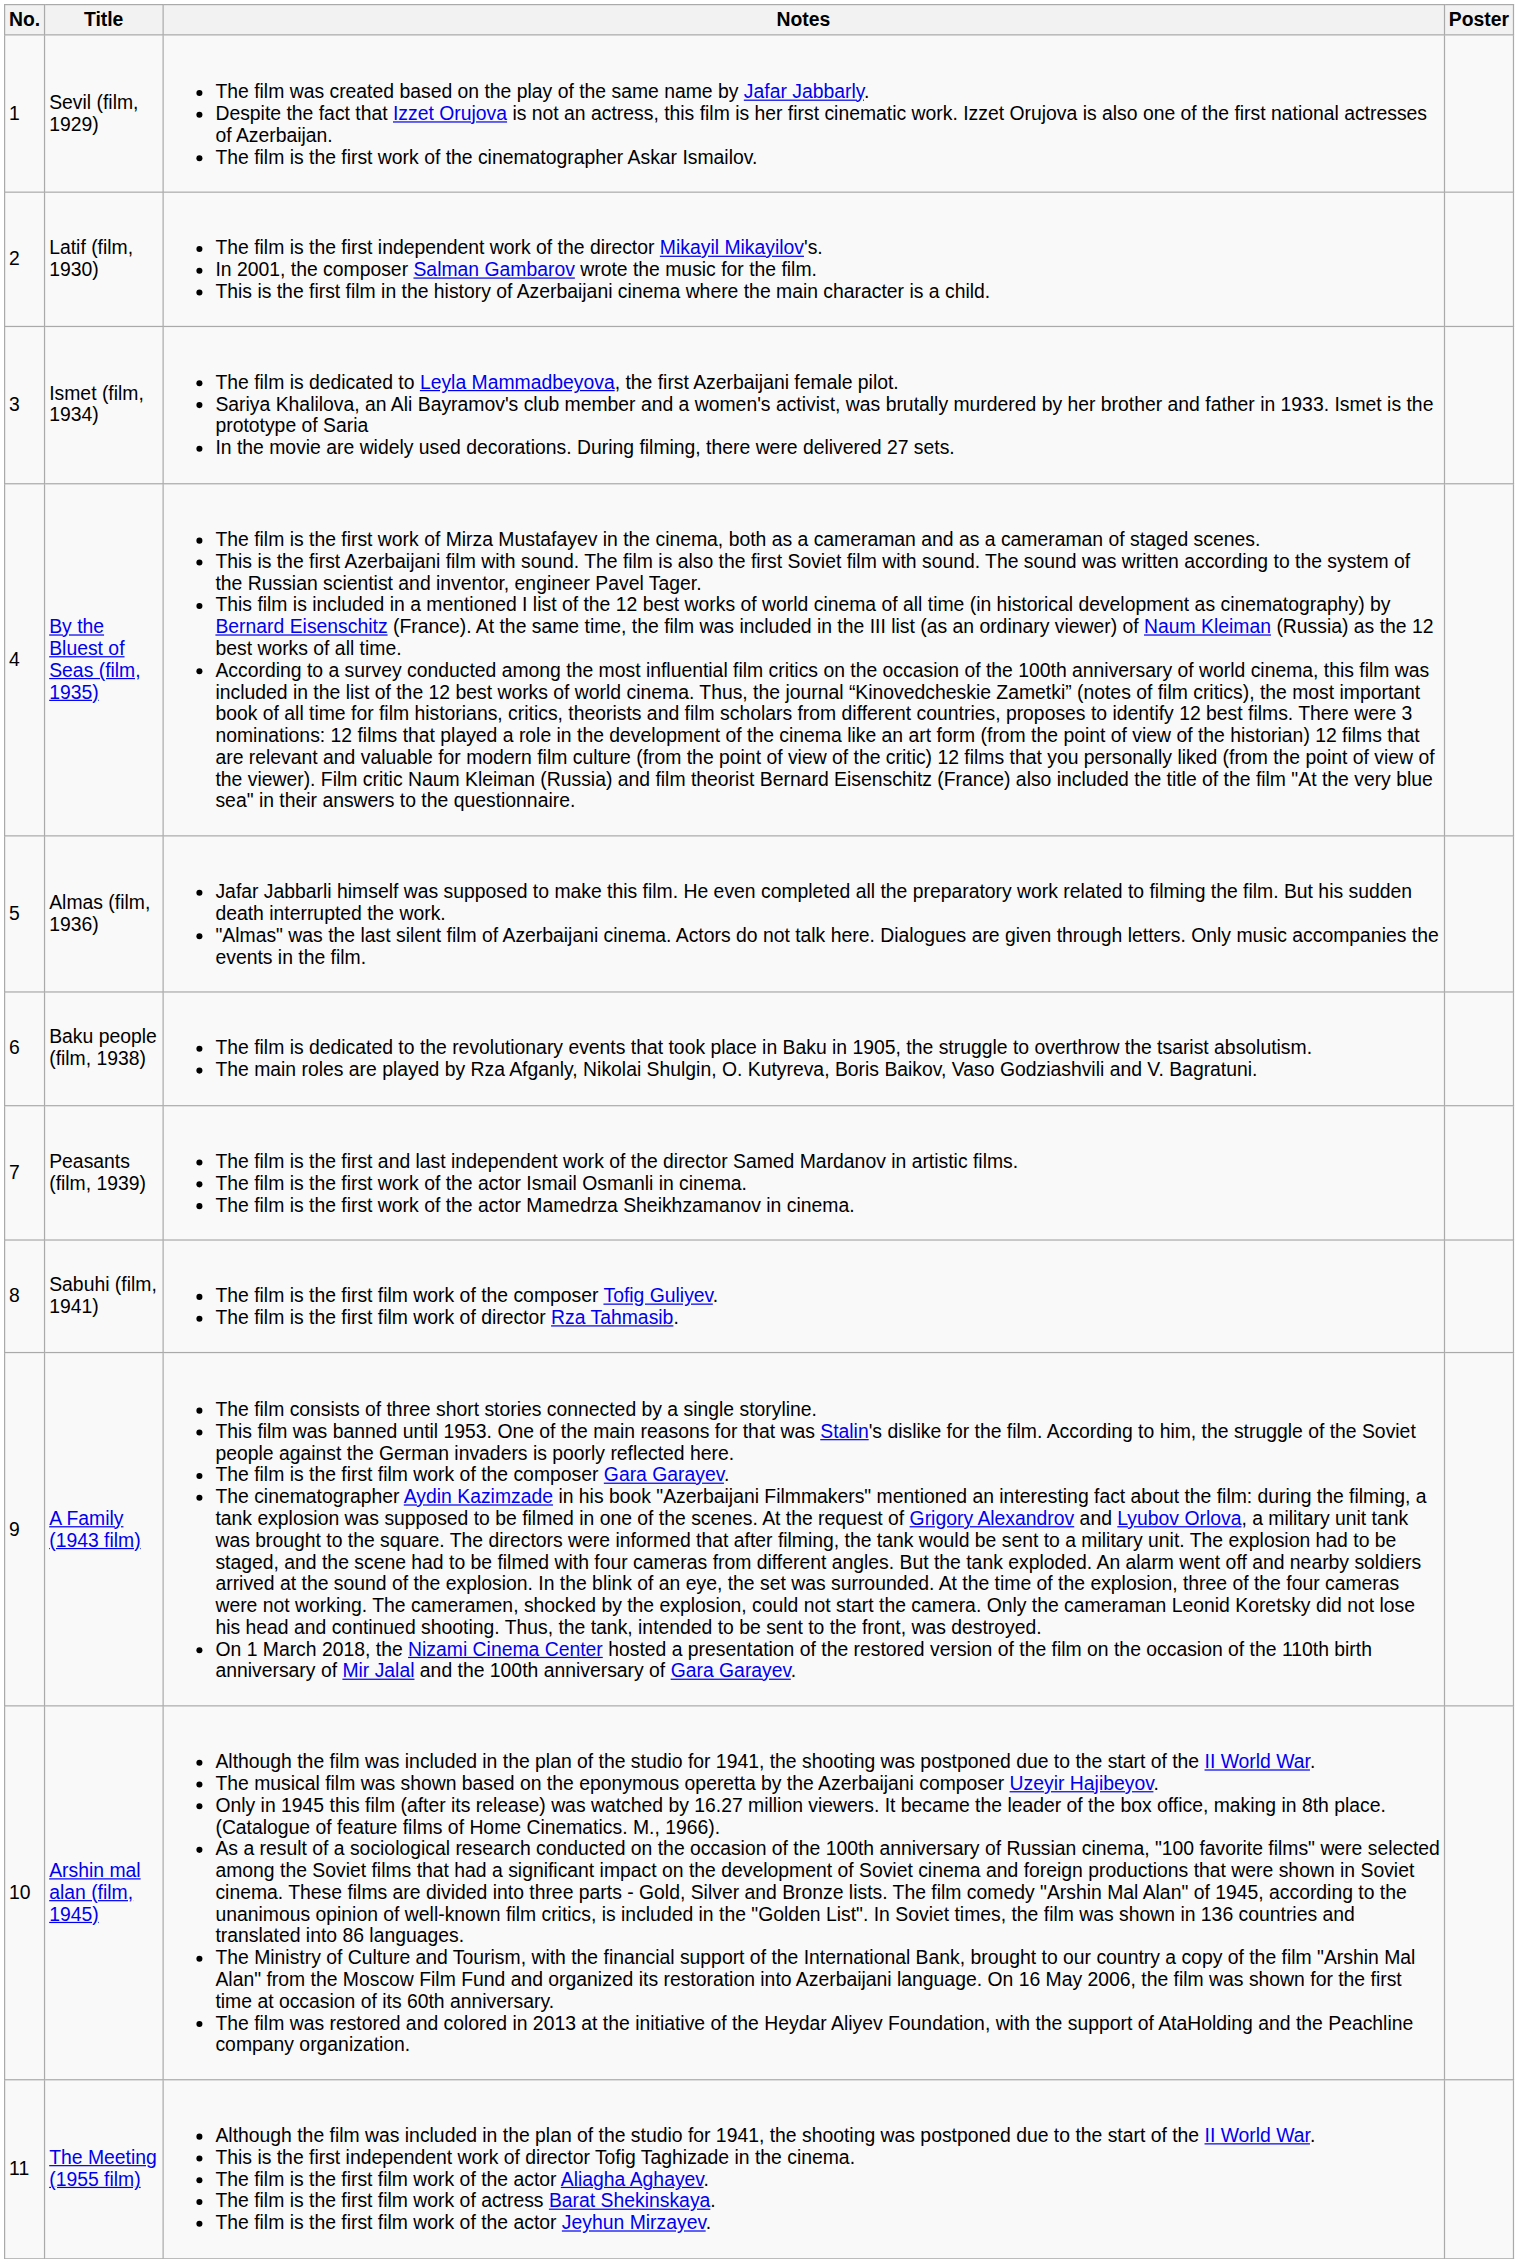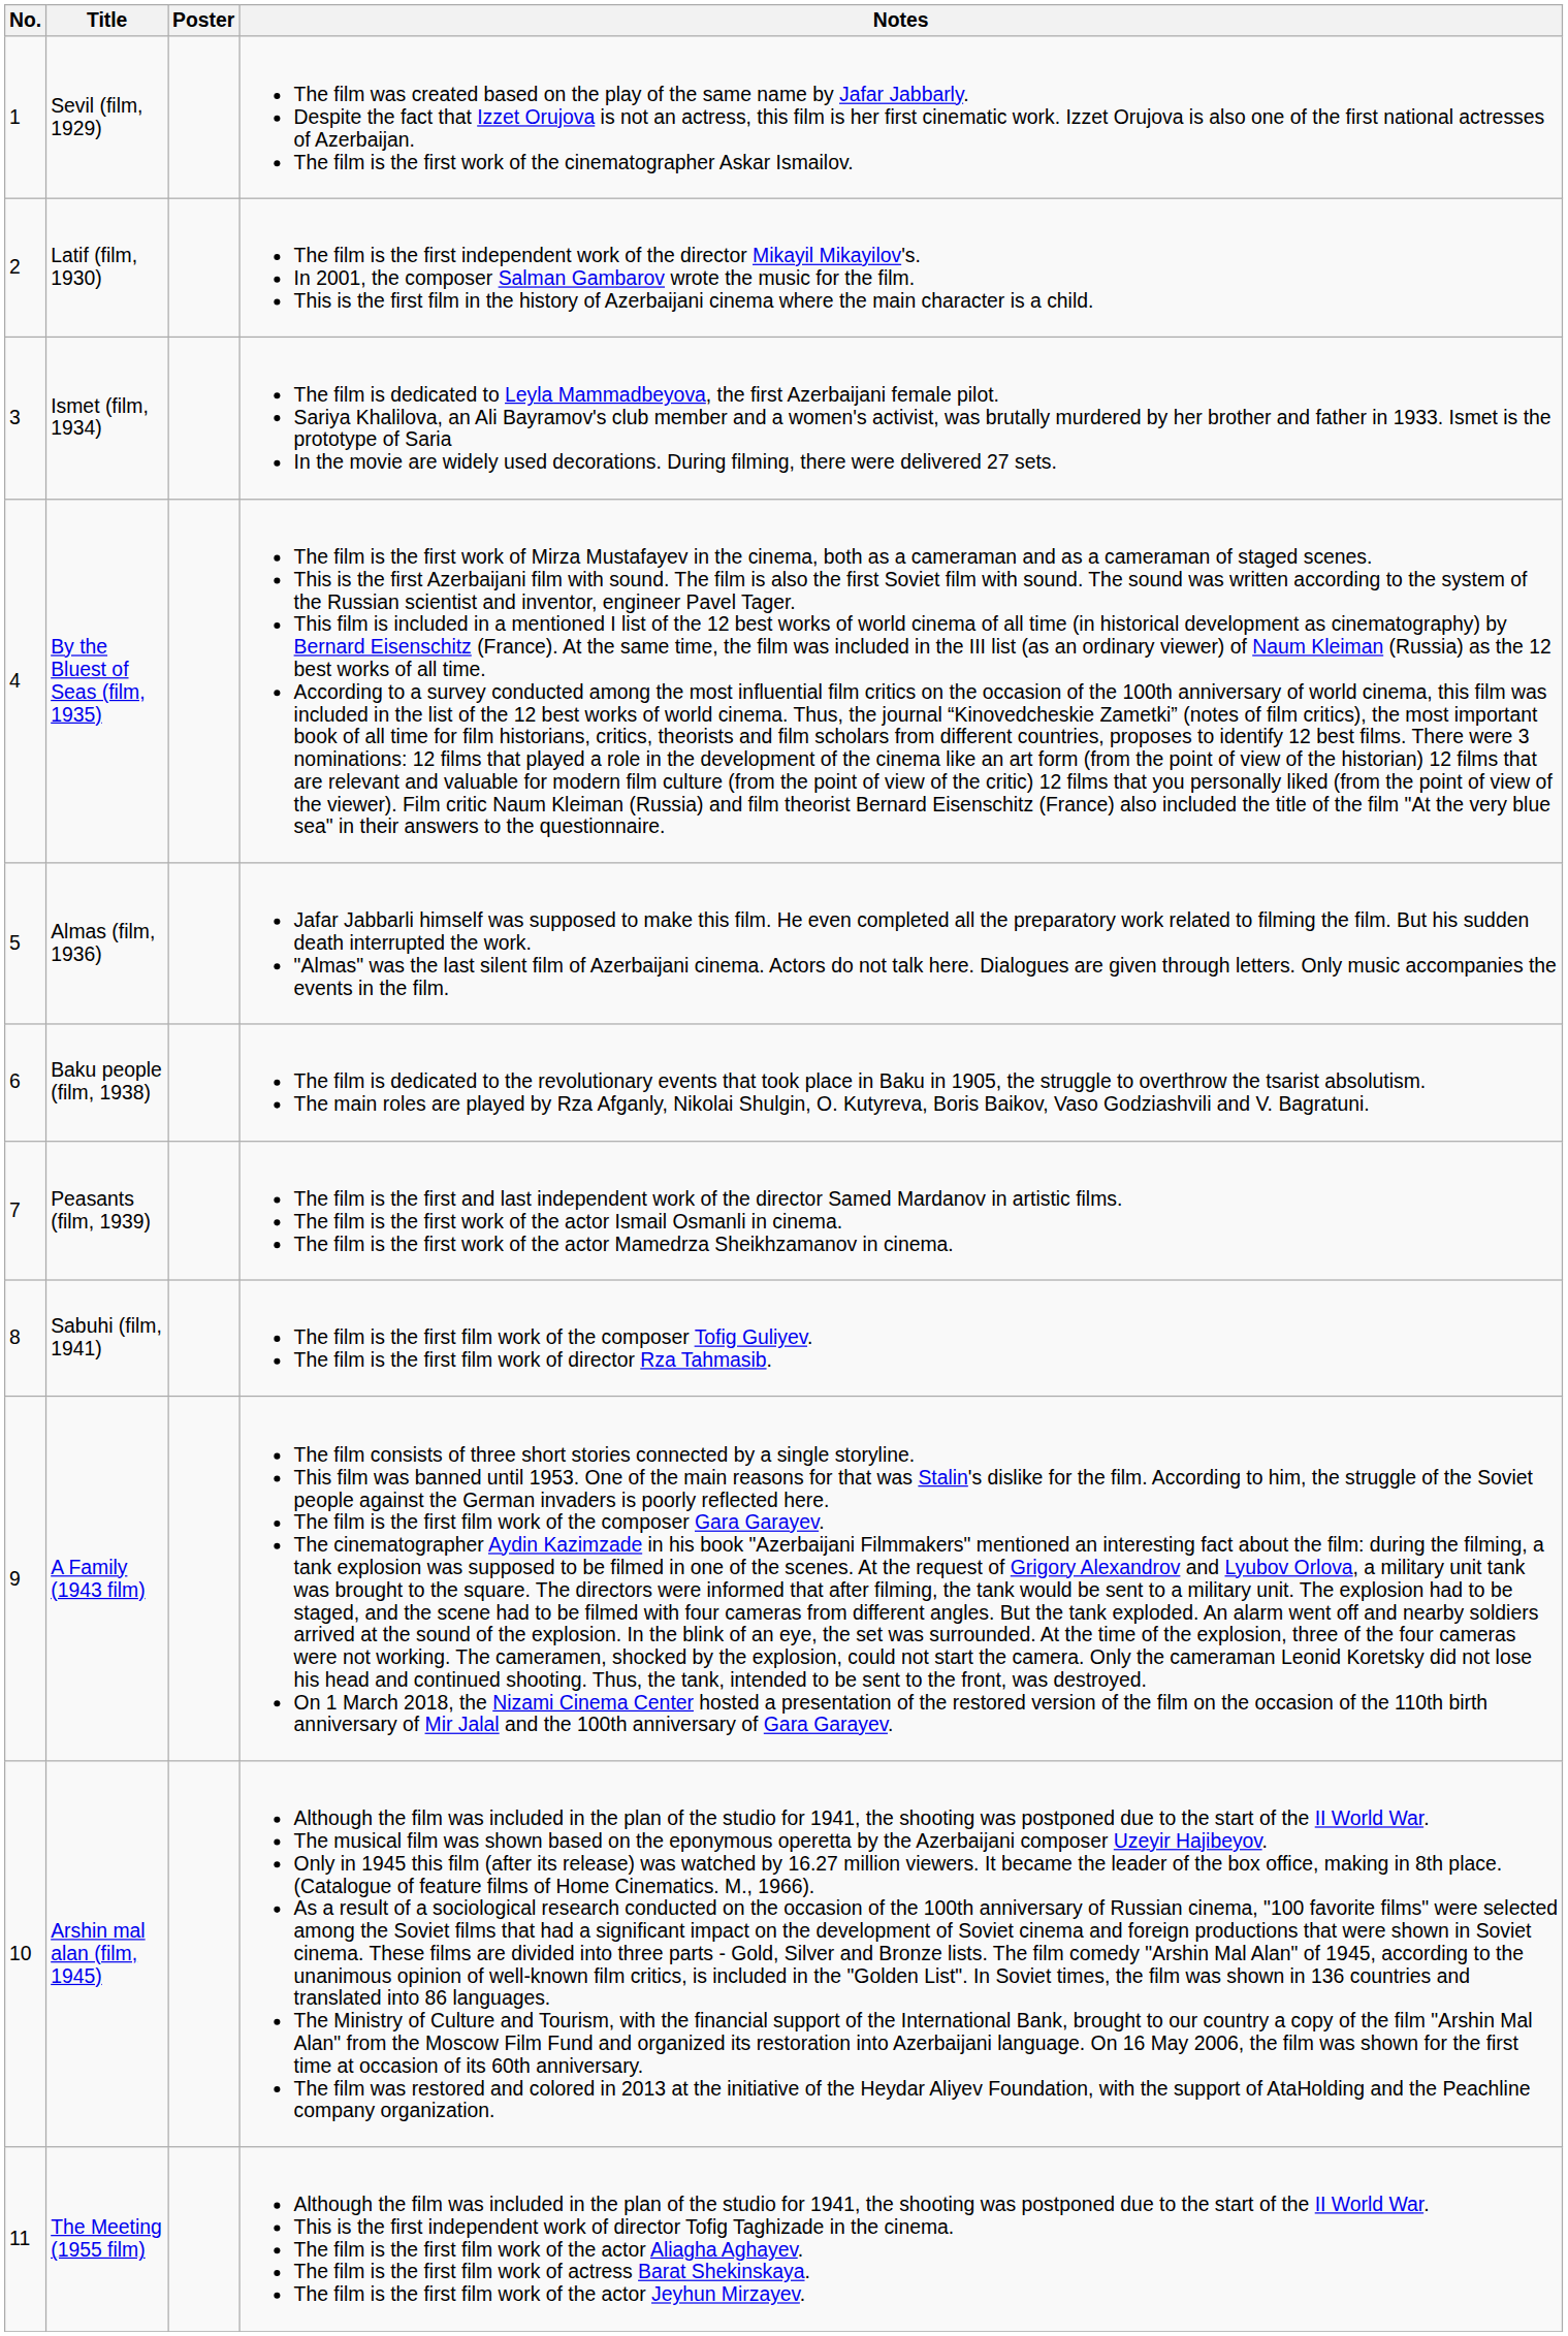 <table class="sortable wikitable">
 <tr>
 <th>No.</th>
 <th>Title</th>
+<th>Poster</th>
 <th>Notes</th>
-<th>Poster</th>
 </tr>
 <tr>
 <td>1</td>
 <td>Sevil (film, 1929)</td>
+<td></td>
 <td><br><ul><li>The film was created based on the play of the same name by <a href='#'>Jafar Jabbarly</a>.</li><li>Despite the fact that <a href='#'>Izzet Orujova</a> is not an actress, this film is her first cinematic work. Izzet Orujova is also one of the first national actresses of Azerbaijan.</li><li>The film is the first work of the cinematographer Askar Ismailov.</li></ul></td>
-<td></td>
 </tr>
 <tr>
 <td>2</td>
 <td>Latif (film, 1930)</td>
+<td></td>
 <td><br><ul><li>The film is the first independent work of the director <a href='#'>Mikayil Mikayilov</a>'s.</li><li>In 2001, the composer <a href='#'>Salman Gambarov</a> wrote the music for the film.</li><li>This is the first film in the history of Azerbaijani cinema where the main character is a child.</li></ul></td>
-<td></td>
 </tr>
 <tr>
 <td>3</td>
 <td>Ismet (film, 1934)</td>
+<td></td>
 <td><br><ul><li>The film is dedicated to <a href='#'>Leyla Mammadbeyova</a>, the first Azerbaijani female pilot.</li><li>Sariya Khalilova, an Ali Bayramov's club member and a women's activist, was brutally murdered by her brother and father in 1933. Ismet is the prototype of Saria</li><li>In the movie are widely used decorations. During filming, there were delivered 27 sets.</li></ul></td>
-<td></td>
 </tr>
 <tr>
 <td>4</td>
 <td><a href='#'>By the Bluest of Seas (film, 1935)</a></td>
+<td></td>
 <td><br><ul><li>The film is the first work of Mirza Mustafayev in the cinema, both as a cameraman and as a cameraman of staged scenes.</li><li>This is the first Azerbaijani film with sound. The film is also the first Soviet film with sound. The sound was written according to the system of the Russian scientist and inventor, engineer Pavel Tager.</li><li>This film is included in a mentioned I list of the 12 best works of world cinema of all time (in historical development as cinematography) by <a href='#'>Bernard Eisenschitz</a> (France). At the same time, the film was included in the III list (as an ordinary viewer) of <a href='#'>Naum Kleiman</a> (Russia) as the 12 best works of all time.</li><li>According to a survey conducted among the most influential film critics on the occasion of the 100th anniversary of world cinema, this film was included in the list of the 12 best works of world cinema. Thus, the journal “Kinovedcheskie Zametki”  (notes of film critics), the most important book of all time for film historians, critics, theorists and film scholars from different countries, proposes to identify 12 best films. There were 3 nominations: 12 films that played a role in the development of the cinema like an art form (from the point of view of the historian) 12 films that are relevant and valuable for modern film culture (from the point of view of the critic) 12 films that you personally liked (from the point of view of the viewer). Film critic Naum Kleiman (Russia) and film theorist Bernard Eisenschitz (France) also included the title of the film "At the very blue sea" in their answers to the questionnaire.</li></ul></td>
-<td></td>
 </tr>
 <tr>
 <td>5</td>
 <td>Almas (film, 1936)</td>
+<td></td>
 <td><br><ul><li>Jafar Jabbarli himself was supposed to make this film. He even completed all the preparatory work related to filming the film. But his sudden death interrupted the work.</li><li>"Almas" was the last silent film of Azerbaijani cinema. Actors do not talk here. Dialogues are given through letters. Only music accompanies the events in the film.</li></ul></td>
-<td></td>
 </tr>
 <tr>
 <td>6</td>
 <td>Baku people (film, 1938)</td>
+<td></td>
 <td><br><ul><li>The film is dedicated to the revolutionary events that took place in Baku in 1905, the struggle to overthrow the tsarist absolutism.</li><li>The main roles are played by Rza Afganly, Nikolai Shulgin, O. Kutyreva, Boris Baikov, Vaso Godziashvili and V. Bagratuni.</li></ul></td>
-<td></td>
 </tr>
 <tr>
 <td>7</td>
 <td>Peasants (film, 1939)</td>
+<td></td>
 <td><br><ul><li>The film is the first and last independent work of the director Samed Mardanov in artistic films.</li><li>The film is the first work of the actor Ismail Osmanli in cinema.</li><li>The film is the first work of the actor Mamedrza Sheikhzamanov in cinema.</li></ul></td>
-<td></td>
 </tr>
 <tr>
 <td>8</td>
 <td>Sabuhi (film, 1941)</td>
+<td></td>
 <td><br><ul><li>The film is the first film work of the composer <a href='#'>Tofig Guliyev</a>.</li><li>The film is the first film work of director <a href='#'>Rza Tahmasib</a>.</li></ul></td>
-<td></td>
 </tr>
 <tr>
 <td>9</td>
 <td><a href='#'>A Family (1943 film)</a></td>
+<td></td>
 <td><br><ul><li>The film consists of three short stories connected by a single storyline.</li><li>This film was banned until 1953. One of the main reasons for that was <a href='#'>Stalin</a>'s dislike for the film. According to him, the struggle of the Soviet people against the German invaders is poorly reflected here.</li><li>The film is the first film work of the composer <a href='#'>Gara Garayev</a>.</li><li>The cinematographer <a href='#'>Aydin Kazimzade</a> in his book "Azerbaijani Filmmakers" mentioned an interesting fact about the film: during the filming, a tank explosion was supposed to be filmed in one of the scenes. At the request of <a href='#'>Grigory Alexandrov</a> and <a href='#'>Lyubov Orlova</a>, a military unit tank was brought to the square. The directors were informed that after filming, the tank would be sent to a military unit. The explosion had to be staged, and the scene had to be filmed with four cameras from different angles. But the tank exploded. An alarm went off and nearby soldiers arrived at the sound of the explosion. In the blink of an eye, the set was surrounded. At the time of the explosion, three of the four cameras were not working. The cameramen, shocked by the explosion, could not start the camera. Only the cameraman Leonid Koretsky did not lose his head and continued shooting. Thus, the tank, intended to be sent to the front, was destroyed.</li><li>On 1 March 2018, the <a href='#'>Nizami Cinema Center</a> hosted a presentation of the restored version of the film on the occasion of the 110th birth anniversary of <a href='#'>Mir Jalal</a> and the 100th anniversary of <a href='#'>Gara Garayev</a>.</li></ul></td>
-<td></td>
 </tr>
 <tr>
 <td>10</td>
 <td><a href='#'>Arshin mal alan (film, 1945)</a></td>
+<td></td>
 <td><br><ul><li>Although the film was included in the plan of the studio for 1941, the shooting was postponed due to the start of the <a href='#'>II World War</a>.</li><li>The musical film was shown based on the eponymous operetta by the Azerbaijani composer <a href='#'>Uzeyir Hajibeyov</a>.</li><li>Only in 1945 this film (after its release) was watched by 16.27 million viewers. It became the leader of the box office, making in 8th place. (Catalogue of feature films of Home Cinematics. M., 1966).</li><li>As a result of a sociological research conducted on the occasion of the 100th anniversary of Russian cinema, "100 favorite films" were selected among the Soviet films that had a significant impact on the development of Soviet cinema and foreign productions that were shown in Soviet cinema. These films are divided into three parts - Gold, Silver and Bronze lists. The film comedy "Arshin Mal Alan" of 1945, according to the unanimous opinion of well-known film critics, is included in the "Golden List". In Soviet times, the film was shown in 136 countries and translated into 86 languages.</li><li>The Ministry of Culture and Tourism, with the financial support of the International Bank, brought to our country a copy of the film "Arshin Mal Alan" from the Moscow Film Fund and organized its restoration into Azerbaijani language. On 16 May 2006, the film was shown for the first time at occasion of its 60th anniversary.</li><li>The film was restored and colored in 2013 at the initiative of the Heydar Aliyev Foundation, with the support of AtaHolding and the Peachline company organization.</li></ul></td>
-<td></td>
 </tr>
 <tr>
 <td>11</td>
 <td><a href='#'>The Meeting (1955 film)</a></td>
+<td></td>
 <td><br><ul><li>Although the film was included in the plan of the studio for 1941, the shooting was postponed due to the start of the <a href='#'>II World War</a>.</li><li>This is the first independent work of director Tofig Taghizade in the cinema.</li><li>The film is the first film work of the actor <a href='#'>Aliagha Aghayev</a>.</li><li>The film is the first film work of actress <a href='#'>Barat Shekinskaya</a>.</li><li>The film is the first film work of the actor <a href='#'>Jeyhun Mirzayev</a>.</li></ul></td>
-<td></td>
 </tr>
 </table>
